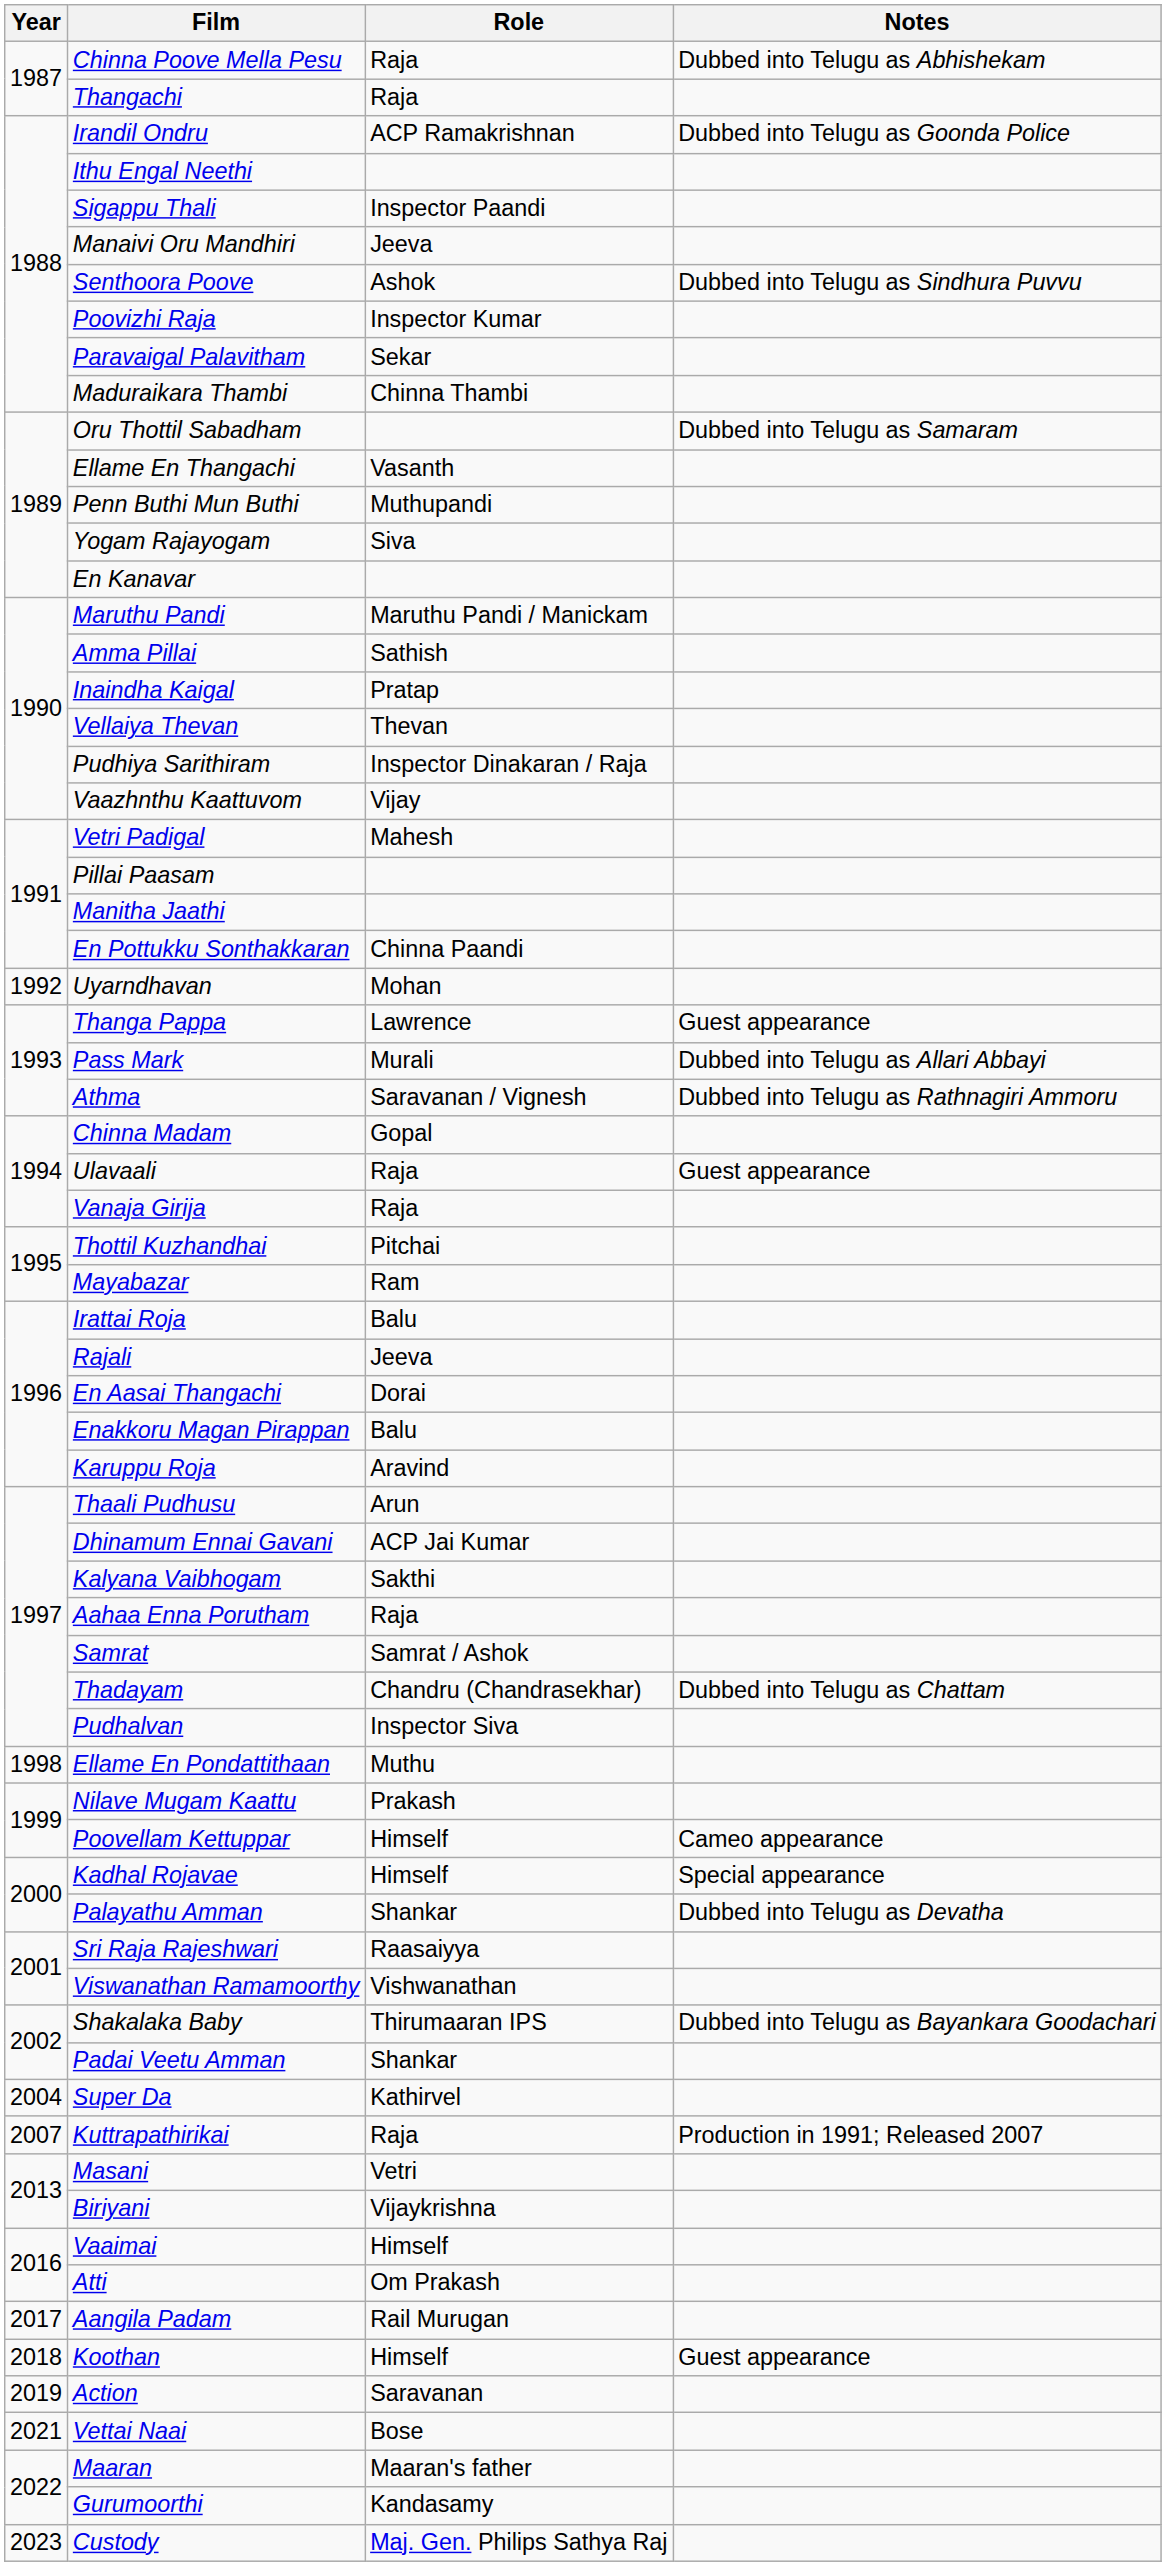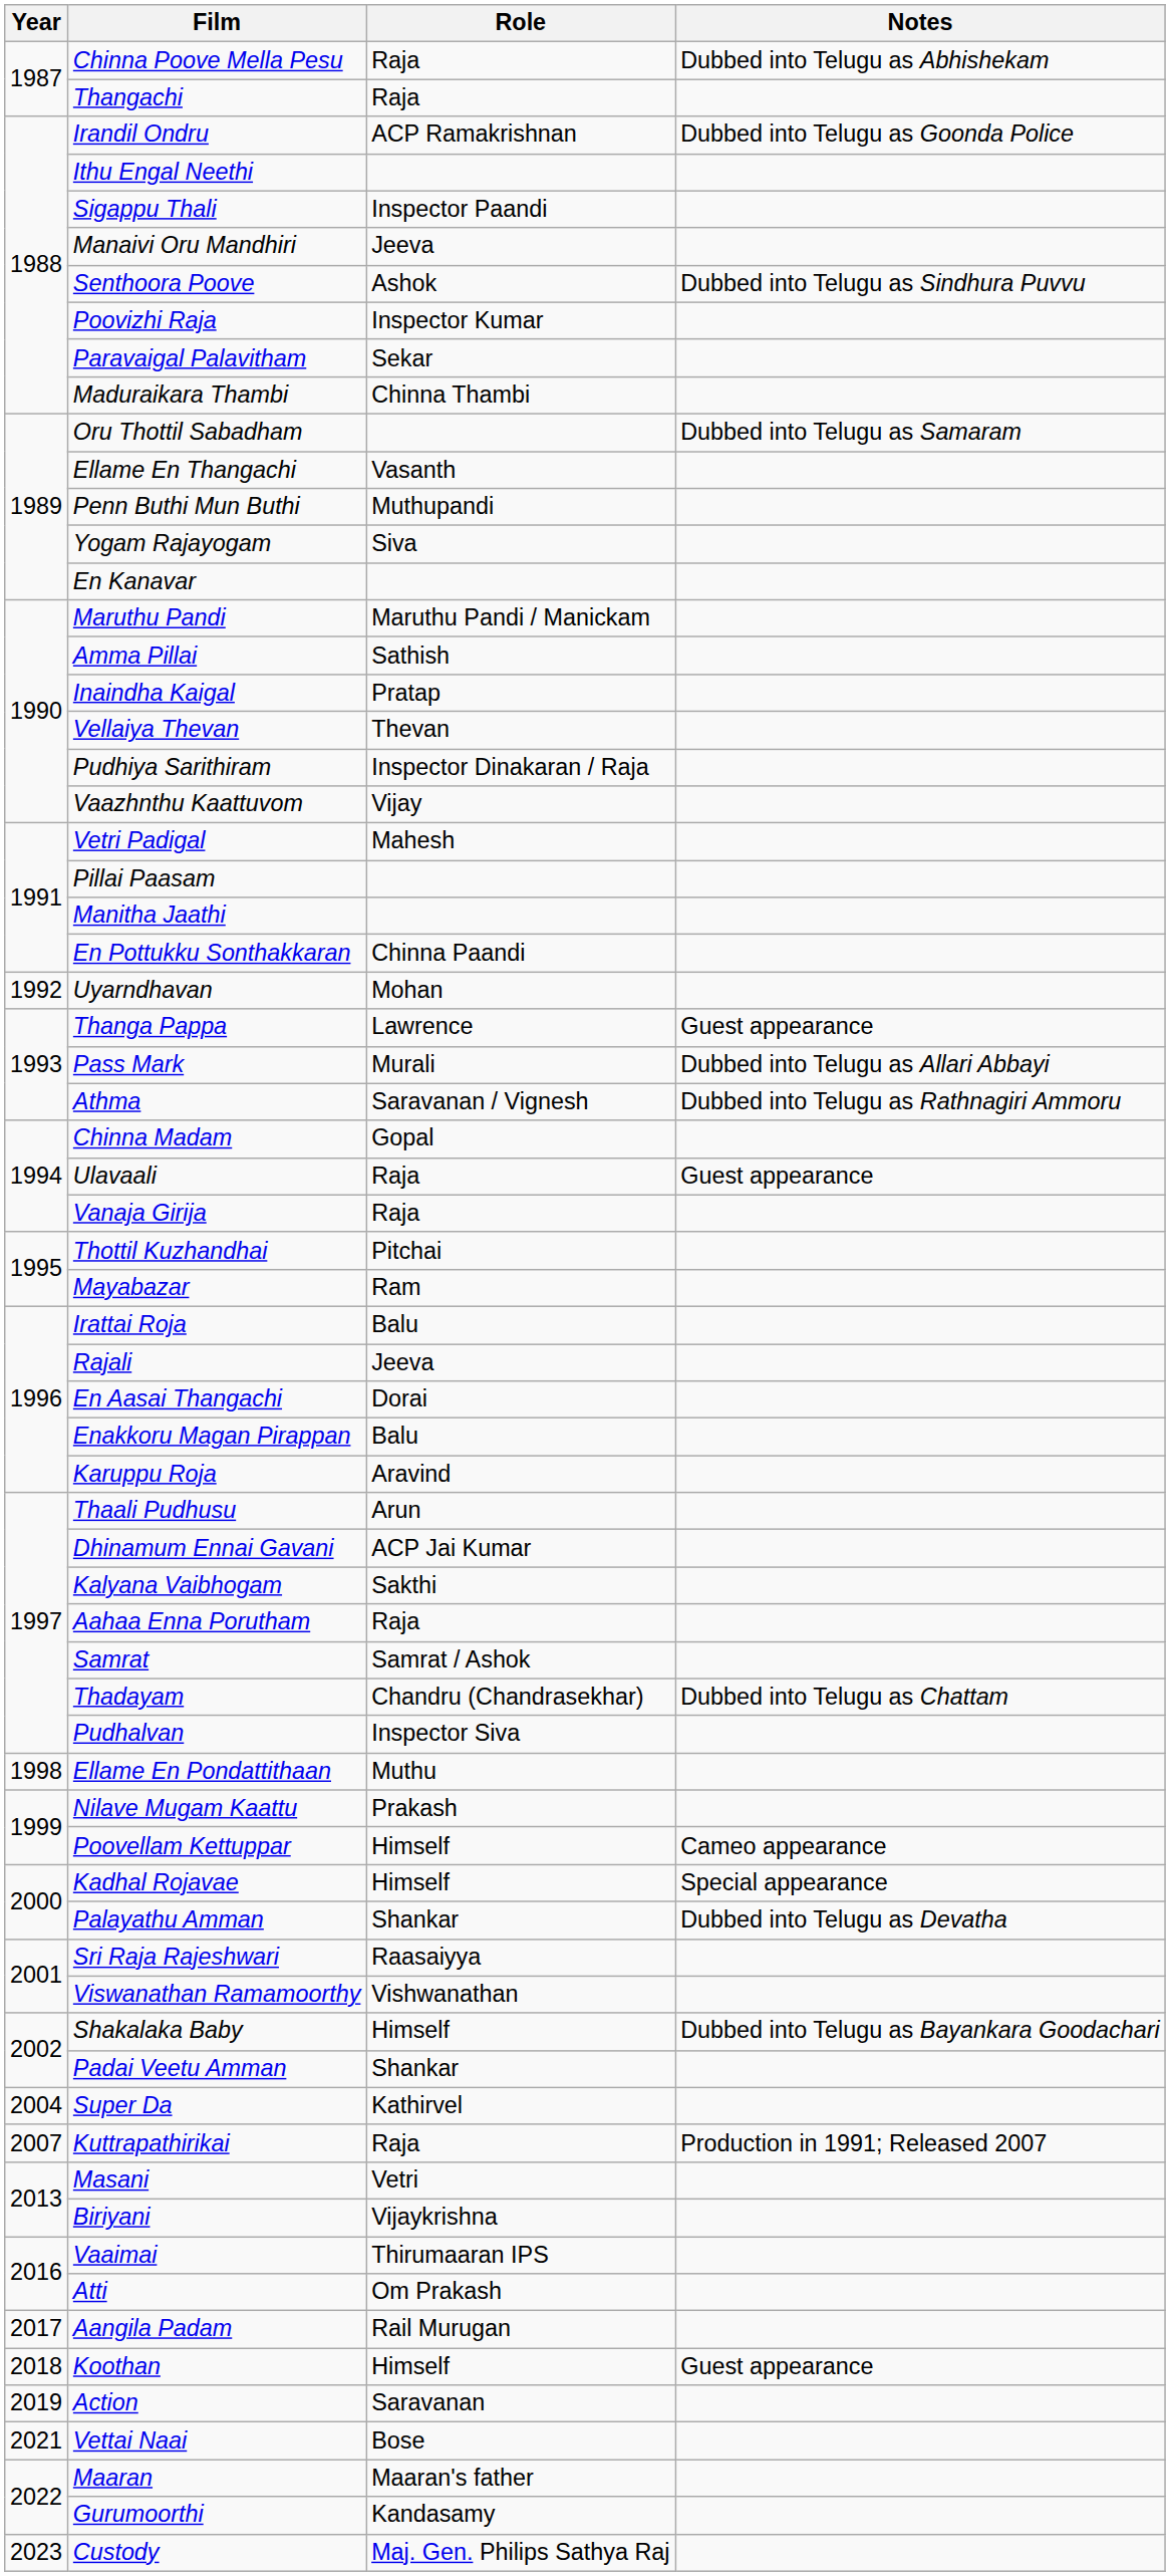 <table class="wikitable sortable">
 <tr>
 <th>Year</th>
 <th>Film</th>
 <th>Role</th>
 <th>Notes</th>
 </tr>
 <tr>
 <td rowspan="2">1987</td>
 <td><em><a href='#'>Chinna Poove Mella Pesu</a></em></td>
 <td>Raja</td>
 <td>Dubbed into Telugu as <em>Abhishekam</em></td>
 </tr>
 <tr>
 <td><em><a href='#'>Thangachi</a></em></td>
 <td>Raja</td>
 <td></td>
 </tr>
 <tr>
 <td rowspan="8">1988</td>
 <td><em><a href='#'>Irandil Ondru</a></em></td>
 <td>ACP Ramakrishnan</td>
 <td>Dubbed into Telugu as <em>Goonda Police</em></td>
 </tr>
 <tr>
 <td><em><a href='#'>Ithu Engal Neethi</a></em></td>
 <td></td>
 <td></td>
 </tr>
 <tr>
 <td><em><a href='#'>Sigappu Thali</a></em></td>
 <td>Inspector Paandi</td>
 <td></td>
 </tr>
 <tr>
 <td><em>Manaivi Oru Mandhiri</em></td>
 <td>Jeeva</td>
 <td></td>
 </tr>
 <tr>
 <td><em><a href='#'>Senthoora Poove</a></em></td>
 <td>Ashok</td>
 <td>Dubbed into Telugu as <em>Sindhura Puvvu</em></td>
 </tr>
 <tr>
 <td><em><a href='#'>Poovizhi Raja</a></em></td>
 <td>Inspector Kumar</td>
 <td></td>
 </tr>
 <tr>
 <td><em><a href='#'>Paravaigal Palavitham</a></em></td>
 <td>Sekar</td>
 <td></td>
 </tr>
 <tr>
 <td><em>Maduraikara Thambi</em></td>
 <td>Chinna Thambi</td>
 <td></td>
 </tr>
 <tr>
 <td rowspan="5">1989</td>
 <td><em>Oru Thottil Sabadham</em></td>
 <td></td>
 <td>Dubbed into Telugu as <em>Samaram</em></td>
 </tr>
 <tr>
 <td><em>Ellame En Thangachi</em></td>
 <td>Vasanth</td>
 <td></td>
 </tr>
 <tr>
 <td><em>Penn Buthi Mun Buthi</em></td>
 <td>Muthupandi</td>
 <td></td>
 </tr>
 <tr>
 <td><em>Yogam Rajayogam</em></td>
 <td>Siva</td>
 <td></td>
 </tr>
 <tr>
 <td><em>En Kanavar</em></td>
 <td></td>
 <td></td>
 </tr>
 <tr>
 <td rowspan="6">1990</td>
 <td><em><a href='#'>Maruthu Pandi</a></em></td>
 <td>Maruthu Pandi / Manickam</td>
 <td></td>
 </tr>
 <tr>
 <td><em><a href='#'>Amma Pillai</a></em></td>
 <td>Sathish</td>
 <td></td>
 </tr>
 <tr>
 <td><em><a href='#'>Inaindha Kaigal</a></em></td>
 <td>Pratap</td>
 <td></td>
 </tr>
 <tr>
 <td><em><a href='#'>Vellaiya Thevan</a></em></td>
 <td>Thevan</td>
 <td></td>
 </tr>
 <tr>
 <td><em>Pudhiya Sarithiram</em></td>
 <td>Inspector Dinakaran / Raja</td>
 <td></td>
 </tr>
 <tr>
 <td><em>Vaazhnthu Kaattuvom</em></td>
 <td>Vijay</td>
 <td></td>
 </tr>
 <tr>
 <td rowspan="4">1991</td>
 <td><em><a href='#'>Vetri Padigal</a></em></td>
 <td>Mahesh</td>
 <td></td>
 </tr>
 <tr>
 <td><em>Pillai Paasam</em></td>
 <td></td>
 <td></td>
 </tr>
 <tr>
 <td><em><a href='#'>Manitha Jaathi</a></em></td>
 <td></td>
 <td></td>
 </tr>
 <tr>
 <td><em><a href='#'>En Pottukku Sonthakkaran</a></em></td>
 <td>Chinna Paandi</td>
 <td></td>
 </tr>
 <tr>
 <td>1992</td>
 <td><em>Uyarndhavan</em></td>
 <td>Mohan</td>
 <td></td>
 </tr>
 <tr>
 <td rowspan="3">1993</td>
 <td><em><a href='#'>Thanga Pappa</a></em></td>
 <td>Lawrence</td>
 <td>Guest appearance</td>
 </tr>
 <tr>
 <td><em><a href='#'>Pass Mark</a></em></td>
 <td>Murali</td>
 <td>Dubbed into Telugu as <em>Allari Abbayi</em></td>
 </tr>
 <tr>
 <td><em><a href='#'>Athma</a></em></td>
 <td>Saravanan / Vignesh</td>
 <td>Dubbed into Telugu as <em>Rathnagiri Ammoru</em></td>
 </tr>
 <tr>
 <td rowspan="3">1994</td>
 <td><em><a href='#'>Chinna Madam</a></em></td>
 <td>Gopal</td>
 <td></td>
 </tr>
 <tr>
 <td><em>Ulavaali</em></td>
 <td>Raja</td>
 <td>Guest appearance</td>
 </tr>
 <tr>
 <td><em><a href='#'>Vanaja Girija</a></em></td>
 <td>Raja</td>
 <td></td>
 </tr>
 <tr>
 <td rowspan="2">1995</td>
 <td><em><a href='#'>Thottil Kuzhandhai</a></em></td>
 <td>Pitchai</td>
 <td></td>
 </tr>
 <tr>
 <td><em><a href='#'>Mayabazar</a></em></td>
 <td>Ram</td>
 <td></td>
 </tr>
 <tr>
 <td rowspan="5">1996</td>
 <td><em><a href='#'>Irattai Roja</a></em></td>
 <td>Balu</td>
 <td></td>
 </tr>
 <tr>
 <td><em><a href='#'>Rajali</a></em></td>
 <td>Jeeva</td>
 <td></td>
 </tr>
 <tr>
 <td><em><a href='#'>En Aasai Thangachi</a></em></td>
 <td>Dorai</td>
 <td></td>
 </tr>
 <tr>
 <td><em><a href='#'>Enakkoru Magan Pirappan</a></em></td>
 <td>Balu</td>
 <td></td>
 </tr>
 <tr>
 <td><em><a href='#'>Karuppu Roja</a></em></td>
 <td>Aravind</td>
 <td></td>
 </tr>
 <tr>
 <td rowspan="7">1997</td>
 <td><em><a href='#'>Thaali Pudhusu</a></em></td>
 <td>Arun</td>
 <td></td>
 </tr>
 <tr>
 <td><em><a href='#'>Dhinamum Ennai Gavani</a></em></td>
 <td>ACP Jai Kumar</td>
 <td></td>
 </tr>
 <tr>
 <td><em><a href='#'>Kalyana Vaibhogam</a></em></td>
 <td>Sakthi</td>
 <td></td>
 </tr>
 <tr>
 <td><em><a href='#'>Aahaa Enna Porutham</a></em></td>
 <td>Raja</td>
 <td></td>
 </tr>
 <tr>
 <td><em><a href='#'>Samrat</a></em></td>
 <td>Samrat / Ashok</td>
 <td></td>
 </tr>
 <tr>
 <td><em><a href='#'>Thadayam</a></em></td>
 <td>Chandru (Chandrasekhar)</td>
 <td>Dubbed into Telugu as <em>Chattam</em></td>
 </tr>
 <tr>
 <td><em><a href='#'>Pudhalvan</a></em></td>
 <td>Inspector Siva</td>
 <td></td>
 </tr>
 <tr>
 <td rowspan="1">1998</td>
 <td><em><a href='#'>Ellame En Pondattithaan</a></em></td>
 <td>Muthu</td>
 <td></td>
 </tr>
 <tr>
 <td rowspan="2">1999</td>
 <td><em><a href='#'>Nilave Mugam Kaattu</a></em></td>
 <td>Prakash</td>
 <td></td>
 </tr>
 <tr>
 <td><em><a href='#'>Poovellam Kettuppar</a></em></td>
 <td>Himself</td>
 <td>Cameo appearance</td>
 </tr>
 <tr>
 <td rowspan="2">2000</td>
 <td><em><a href='#'>Kadhal Rojavae</a></em></td>
 <td>Himself</td>
 <td>Special appearance</td>
 </tr>
 <tr>
 <td><em><a href='#'>Palayathu Amman</a></em></td>
 <td>Shankar</td>
 <td>Dubbed into Telugu as <em>Devatha</em></td>
 </tr>
 <tr>
 <td rowspan="2">2001</td>
 <td><em><a href='#'>Sri Raja Rajeshwari</a></em></td>
 <td>Raasaiyya</td>
 <td></td>
 </tr>
 <tr>
 <td><em><a href='#'>Viswanathan Ramamoorthy</a></em></td>
 <td>Vishwanathan</td>
 <td></td>
 </tr>
 <tr>
 <td rowspan="2">2002</td>
 <td><em>Shakalaka Baby</em></td>
-<td>Thirumaaran IPS</td>
+<td>Himself</td>
 <td>Dubbed into Telugu as <em>Bayankara Goodachari</em></td>
 </tr>
 <tr>
 <td><em><a href='#'>Padai Veetu Amman</a></em></td>
 <td>Shankar</td>
 <td></td>
 </tr>
 <tr>
 <td rowspan="1">2004</td>
 <td><em><a href='#'>Super Da</a></em></td>
 <td>Kathirvel</td>
 <td></td>
 </tr>
 <tr>
 <td rowspan="1">2007</td>
 <td><em><a href='#'>Kuttrapathirikai</a></em></td>
 <td>Raja</td>
 <td>Production in 1991; Released 2007</td>
 </tr>
 <tr>
 <td rowspan="2">2013</td>
 <td><em><a href='#'>Masani</a></em></td>
 <td>Vetri</td>
 <td></td>
 </tr>
 <tr>
 <td><em><a href='#'>Biriyani</a></em></td>
 <td>Vijaykrishna</td>
 <td></td>
 </tr>
 <tr>
 <td rowspan="2">2016</td>
 <td><em><a href='#'>Vaaimai</a></em></td>
-<td>Himself</td>
+<td>Thirumaaran IPS</td>
 <td></td>
 </tr>
 <tr>
 <td><em><a href='#'>Atti</a></em></td>
 <td>Om Prakash</td>
 <td></td>
 </tr>
 <tr>
 <td>2017</td>
 <td><em><a href='#'>Aangila Padam</a></em></td>
 <td>Rail Murugan</td>
 <td></td>
 </tr>
 <tr>
 <td>2018</td>
 <td><em><a href='#'>Koothan</a></em></td>
 <td>Himself</td>
 <td>Guest appearance</td>
 </tr>
 <tr>
 <td rowspan="1">2019</td>
 <td><em><a href='#'>Action</a></em></td>
 <td>Saravanan</td>
 <td></td>
 </tr>
 <tr>
 <td>2021</td>
 <td><em><a href='#'>Vettai Naai</a></em></td>
 <td>Bose</td>
 <td></td>
 </tr>
 <tr>
 <td rowspan=2>2022</td>
 <td><em><a href='#'>Maaran</a></em></td>
 <td>Maaran's father</td>
 <td></td>
 </tr>
 <tr>
 <td><em><a href='#'>Gurumoorthi</a></em></td>
 <td>Kandasamy</td>
 <td></td>
 </tr>
 <tr>
 <td>2023</td>
 <td><em><a href='#'>Custody</a></em></td>
 <td><a href='#'>Maj. Gen.</a> Philips Sathya Raj</td>
 <td></td>
 </tr>
 </table>
